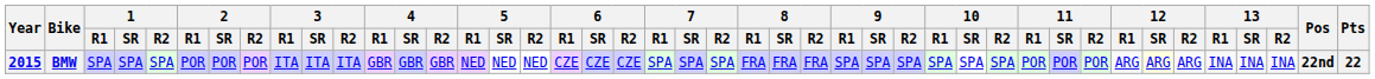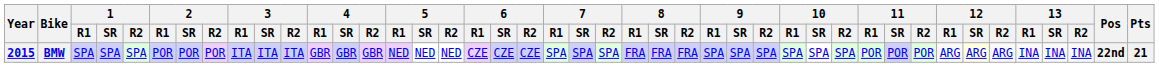 <table class="wikitable" style="text-align:center; font-size:90%">
 <tr>
 <th valign="middle" rowspan=2>Year</th>
 <th valign="middle" rowspan=2>Bike</th>
 <th colspan=3>1</th>
 <th colspan=3>2</th>
 <th colspan=3>3</th>
 <th colspan=3>4</th>
 <th colspan=3>5</th>
 <th colspan=3>6</th>
 <th colspan=3>7</th>
 <th colspan=3>8</th>
 <th colspan=3>9</th>
 <th colspan=3>10</th>
 <th colspan=3>11</th>
 <th colspan=3>12</th>
 <th colspan=3>13</th>
 <th rowspan=2>Pos</th>
 <th rowspan=2>Pts</th>
 </tr>
 <tr>
 <th>R1</th>
 <th>SR</th>
 <th>R2</th>
 <th>R1</th>
 <th>SR</th>
 <th>R2</th>
 <th>R1</th>
 <th>SR</th>
 <th>R2</th>
 <th>R1</th>
 <th>SR</th>
 <th>R2</th>
 <th>R1</th>
 <th>SR</th>
 <th>R2</th>
 <th>R1</th>
 <th>SR</th>
 <th>R2</th>
 <th>R1</th>
 <th>SR</th>
 <th>R2</th>
 <th>R1</th>
 <th>SR</th>
 <th>R2</th>
 <th>R1</th>
 <th>SR</th>
 <th>R2</th>
 <th>R1</th>
 <th>SR</th>
 <th>R2</th>
 <th>R1</th>
 <th>SR</th>
 <th>R2</th>
 <th>R1</th>
 <th>SR</th>
 <th>R2</th>
 <th>R1</th>
 <th>SR</th>
 <th>R2</th>
 </tr>
 <tr>
 <th><a href='#'>2015</a></th>
 <th><a href='#'>BMW</a></th>
 <td style="background:#cfcfff;"><a href='#'>SPA</a><br></td>
 <td style="background:#cfcfff;"><a href='#'>SPA</a><br></td>
 <td style="background:#dfffdf;"><a href='#'>SPA</a><br></td>
 <td style="background:#cfcfff;"><a href='#'>POR</a><br></td>
 <td style="background:#cfcfff;"><a href='#'>POR</a><br></td>
 <td style="background:#efcfff;"><a href='#'>POR</a><br></td>
 <td style="background:#cfcfff;"><a href='#'>ITA</a><br></td>
 <td style="background:#cfcfff;"><a href='#'>ITA</a><br></td>
 <td style="background:#cfcfff;"><a href='#'>ITA</a><br></td>
 <td style="background:#efcfff;"><a href='#'>GBR</a><br></td>
 <td style="background:#cfcfff;"><a href='#'>GBR</a><br></td>
 <td style="background:#efcfff;"><a href='#'>GBR</a><br></td>
 <td style="background:#efcfff;"><a href='#'>NED</a><br></td>
 <td style="background:#ffffff;"><a href='#'>NED</a><br></td>
 <td style="background:#ffffff;"><a href='#'>NED</a><br></td>
 <td style="background:#efcfff;"><a href='#'>CZE</a><br></td>
 <td style="background:#cfcfff;"><a href='#'>CZE</a><br></td>
 <td style="background:#cfcfff;"><a href='#'>CZE</a><br></td>
 <td style="background:#dfffdf;"><a href='#'>SPA</a><br></td>
 <td style="background:#cfcfff;"><a href='#'>SPA</a><br></td>
 <td style="background:#dfffdf;"><a href='#'>SPA</a><br></td>
 <td style="background:#cfcfff;"><a href='#'>FRA</a><br></td>
 <td style="background:#cfcfff;"><a href='#'>FRA</a><br></td>
 <td style="background:#cfcfff;"><a href='#'>FRA</a><br></td>
 <td style="background:#cfcfff;"><a href='#'>SPA</a><br></td>
 <td style="background:#cfcfff;"><a href='#'>SPA</a><br></td>
 <td style="background:#cfcfff;"><a href='#'>SPA</a><br></td>
 <td style="background:#dfffdf;"><a href='#'>SPA</a><br></td>
 <td style="background:#ffffff;"><a href='#'>SPA</a><br></td>
 <td style="background:#dfffdf;"><a href='#'>SPA</a><br></td>
 <td style="background:#dfffdf;"><a href='#'>POR</a><br></td>
 <td style="background:#cfcfff;"><a href='#'>POR</a><br></td>
 <td style="background:#dfffdf;"><a href='#'>POR</a><br></td>
 <td><a href='#'>ARG</a></td>
 <td style="background: lightyellow;"><a href='#'>ARG</a></td>
 <td><a href='#'>ARG</a></td>
 <td><a href='#'>INA</a></td>
 <td><a href='#'>INA</a></td>
 <td><a href='#'>INA</a></td>
 <th>22nd</th>
-<th>22</th>
+<th>21</th>
 </tr>
 </table>
